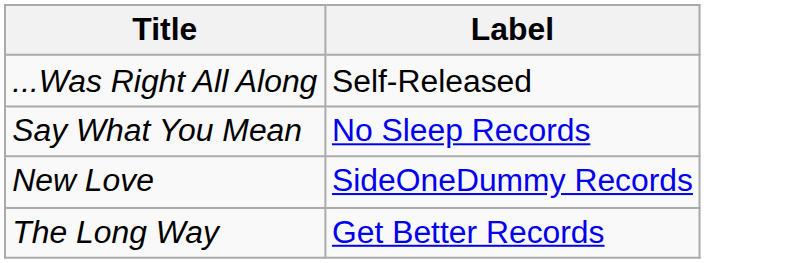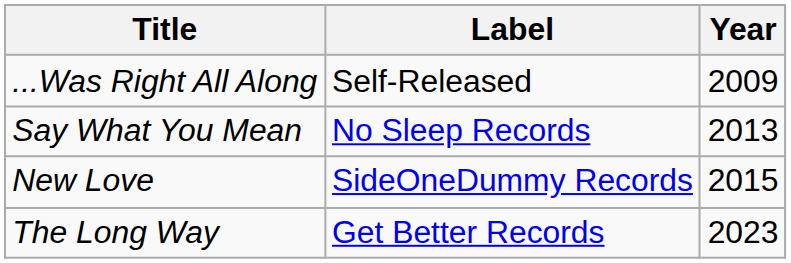 <table class="wikitable">
 <tr>
 <th>Title</th>
 <th>Label</th>
+<th>Year</th>
 </tr>
 <tr>
 <td><em>...Was Right All Along</em></td>
 <td>Self-Released</td>
+<td>2009</td>
 </tr>
 <tr>
 <td><em>Say What You Mean</em></td>
 <td><a href='#'>No Sleep Records</a></td>
+<td>2013</td>
 </tr>
 <tr>
 <td><em>New Love</em></td>
 <td><a href='#'>SideOneDummy Records</a></td>
+<td>2015</td>
 </tr>
 <tr>
 <td><em>The Long Way</em></td>
 <td><a href='#'>Get Better Records</a></td>
+<td>2023</td>
 </tr>
 </table>
